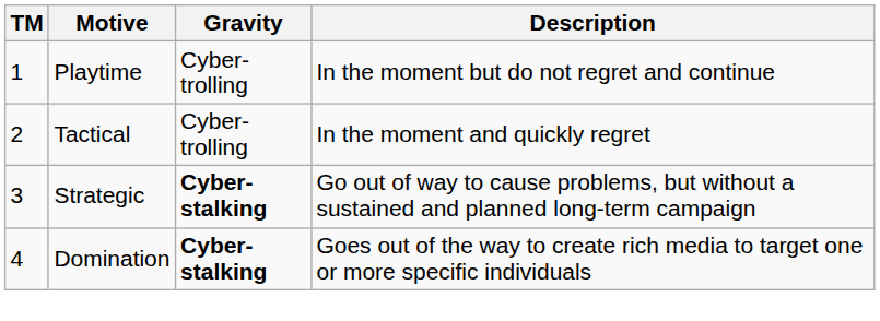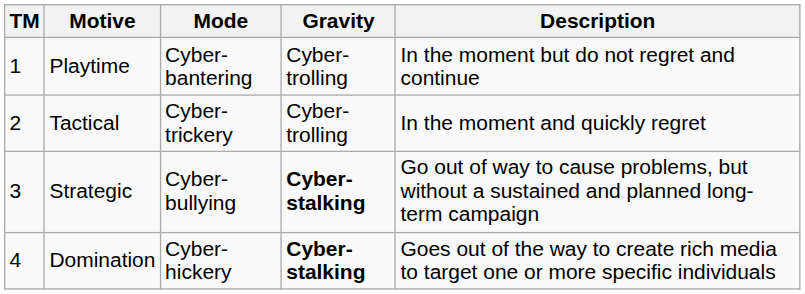 <table class="wikitable sortable">
 <tr>
 <th>TM</th>
 <th>Motive</th>
+<th>Mode</th>
 <th>Gravity</th>
 <th>Description</th>
 </tr>
 <tr>
 <td>1</td>
 <td>Playtime</td>
+<td>Cyber-bantering</td>
 <td>Cyber-trolling</td>
 <td>In the moment but do not regret and continue</td>
 </tr>
 <tr>
 <td>2</td>
 <td>Tactical</td>
+<td>Cyber-trickery</td>
 <td>Cyber-trolling</td>
 <td>In the moment and quickly regret</td>
 </tr>
 <tr>
 <td>3</td>
 <td>Strategic</td>
+<td>Cyber-bullying</td>
 <td><strong>Cyber-stalking</strong></td>
 <td>Go out of way to cause problems, but without a sustained and planned long-term campaign</td>
 </tr>
 <tr>
 <td>4</td>
 <td>Domination</td>
+<td>Cyber-hickery</td>
 <td><strong>Cyber-stalking</strong></td>
 <td>Goes out of the way to create rich media to target one or more specific individuals</td>
 </tr>
 </table>
